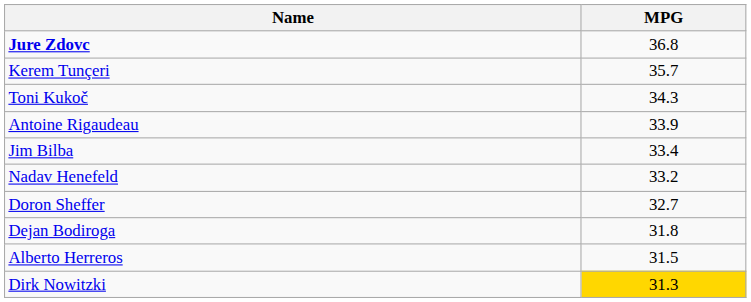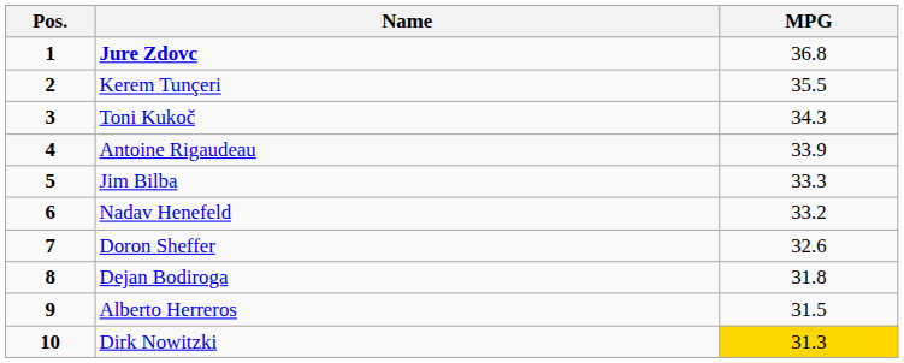 <table class=wikitable width="80%">
 <tr>
+<th width="10%">Pos.</th>
 <th width="70%">Name</th>
 <th width="20%">MPG</th>
 </tr>
 <tr>
+<td align=center><strong>1</strong></td>
 <td> <strong><a href='#'>Jure Zdovc</a></strong></td>
 <td align=center>36.8</td>
 </tr>
 <tr>
+<td align=center><strong>2</strong></td>
 <td> <a href='#'>Kerem Tunçeri</a></td>
-<td align=center>35.7</td>
+<td align=center>35.5</td>
 </tr>
 <tr>
+<td align=center><strong>3</strong></td>
 <td> <a href='#'>Toni Kukoč</a></td>
 <td align=center>34.3</td>
 </tr>
 <tr>
+<td align=center><strong>4</strong></td>
 <td> <a href='#'>Antoine Rigaudeau</a></td>
 <td align=center>33.9</td>
 </tr>
 <tr>
+<td align=center><strong>5</strong></td>
 <td> <a href='#'>Jim Bilba</a></td>
-<td align=center>33.4</td>
+<td align=center>33.3</td>
 </tr>
 <tr>
+<td align=center><strong>6</strong></td>
 <td> <a href='#'>Nadav Henefeld</a></td>
 <td align=center>33.2</td>
 </tr>
 <tr>
+<td align=center><strong>7</strong></td>
 <td> <a href='#'>Doron Sheffer</a></td>
-<td align=center>32.7</td>
+<td align=center>32.6</td>
 </tr>
 <tr>
+<td align=center><strong>8</strong></td>
 <td> <a href='#'>Dejan Bodiroga</a></td>
 <td align=center>31.8</td>
 </tr>
 <tr>
+<td align=center><strong>9</strong></td>
 <td> <a href='#'>Alberto Herreros</a></td>
 <td align=center>31.5</td>
 </tr>
 <tr>
+<td align=center><strong>10</strong></td>
 <td> <a href='#'>Dirk Nowitzki</a></td>
 <td align=center style="background: gold;">31.3</td>
 </tr>
 </table>
